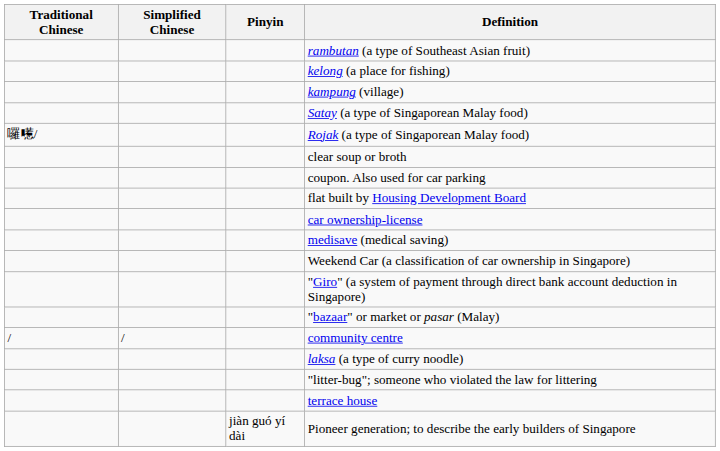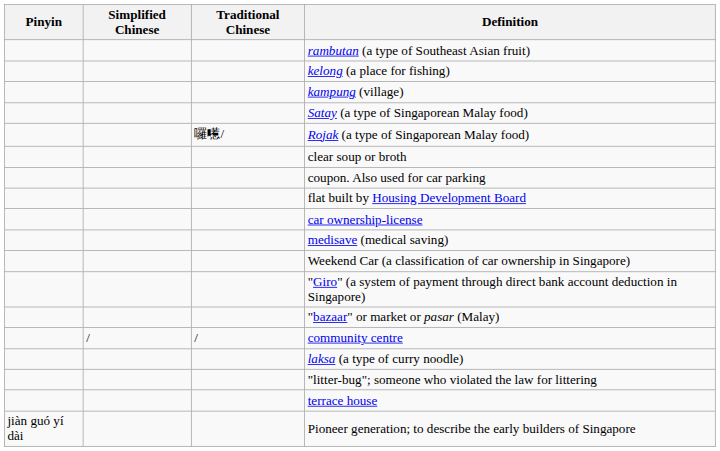 <table class=wikitable>
 <tr>
+<th>Pinyin</th>
+<th>Simplified Chinese</th>
 <th>Traditional Chinese</th>
-<th>Simplified Chinese</th>
-<th>Pinyin</th>
 <th>Definition</th>
 </tr>
 <tr>
 <td></td>
 <td></td>
 <td></td>
 <td><em><a href='#'>rambutan</a></em> (a type of Southeast Asian fruit)</td>
 </tr>
 <tr>
 <td></td>
 <td></td>
 <td></td>
 <td><em><a href='#'>kelong</a></em> (a place for fishing)</td>
 </tr>
 <tr>
 <td></td>
 <td></td>
 <td></td>
 <td><em><a href='#'>kampung</a></em> (village)</td>
 </tr>
 <tr>
 <td></td>
 <td></td>
 <td></td>
 <td><em><a href='#'>Satay</a></em> (a type of Singaporean Malay food)</td>
 </tr>
 <tr>
-<td>囉㘃/</td>
 <td></td>
 <td></td>
+<td>囉㘃/</td>
 <td><em><a href='#'>Rojak</a></em> (a type of Singaporean Malay food)</td>
 </tr>
 <tr>
 <td></td>
 <td></td>
 <td></td>
 <td>clear soup or broth</td>
 </tr>
 <tr>
 <td></td>
 <td></td>
 <td></td>
 <td>coupon.  Also used for car parking</td>
 </tr>
 <tr>
 <td></td>
 <td></td>
 <td></td>
 <td>flat built by <a href='#'>Housing Development Board</a></td>
 </tr>
 <tr>
 <td></td>
 <td></td>
 <td></td>
 <td><a href='#'>car ownership-license</a></td>
 </tr>
 <tr>
 <td></td>
 <td></td>
 <td></td>
 <td><a href='#'>medisave</a> (medical saving)</td>
 </tr>
 <tr>
 <td></td>
 <td></td>
 <td></td>
 <td>Weekend Car (a classification of car ownership in Singapore)</td>
 </tr>
 <tr>
 <td></td>
 <td></td>
 <td></td>
 <td>"<a href='#'>Giro</a>" (a system of payment through direct bank account deduction in Singapore)</td>
 </tr>
 <tr>
 <td></td>
 <td></td>
 <td></td>
 <td>"<a href='#'>bazaar</a>" or market or <em>pasar</em> (Malay)</td>
 </tr>
 <tr>
+<td></td>
 <td> /<br></td>
 <td> /<br></td>
-<td></td>
 <td><a href='#'>community centre</a></td>
 </tr>
 <tr>
 <td></td>
 <td></td>
 <td></td>
 <td><em><a href='#'>laksa</a></em> (a type of curry noodle)</td>
 </tr>
 <tr>
 <td></td>
 <td></td>
 <td></td>
 <td>"litter-bug"; someone who violated the law for littering</td>
 </tr>
 <tr>
 <td></td>
 <td></td>
 <td></td>
 <td><a href='#'>terrace house</a></td>
 </tr>
 <tr>
+<td>jiàn guó yí dài</td>
 <td></td>
 <td></td>
-<td>jiàn guó yí dài</td>
 <td>Pioneer generation; to describe the early builders of Singapore</td>
 </tr>
 </table>
